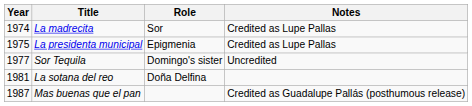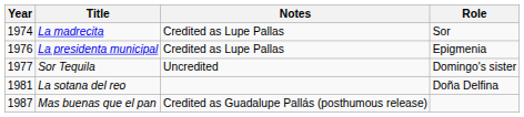 <table class="wikitable">
 <tr>
 <th>Year</th>
 <th>Title</th>
+<th>Notes</th>
 <th>Role</th>
-<th>Notes</th>
 </tr>
 <tr>
 <td>1974</td>
 <td><em><a href='#'>La madrecita</a></em></td>
+<td>Credited as Lupe Pallas</td>
 <td>Sor</td>
-<td>Credited as Lupe Pallas</td>
 </tr>
 <tr>
-<td>1975</td>
+<td>1976</td>
 <td><em><a href='#'>La presidenta municipal</a></em></td>
+<td>Credited as Lupe Pallas</td>
 <td>Epigmenia</td>
-<td>Credited as Lupe Pallas</td>
 </tr>
 <tr>
 <td>1977</td>
 <td><em>Sor Tequila</em></td>
+<td>Uncredited</td>
 <td>Domingo's sister</td>
-<td>Uncredited</td>
 </tr>
 <tr>
 <td>1981</td>
 <td><em>La sotana del reo</em></td>
+<td></td>
 <td>Doña Delfina</td>
-<td></td>
 </tr>
 <tr>
 <td>1987</td>
 <td><em>Mas buenas que el pan</em></td>
+<td>Credited as Guadalupe Pallás (posthumous release)</td>
 <td></td>
-<td>Credited as Guadalupe Pallás (posthumous release)</td>
 </tr>
 </table>
